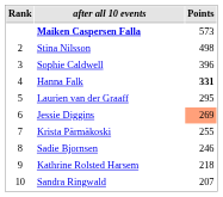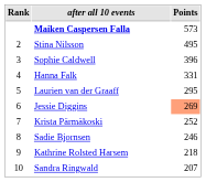 <table cellspacing="1" cellpadding="3" style="border:1px solid #AAAAAA;font-size:86%">
 <tr style="background-color: #E4E4E4;">
 <th style="border-bottom:1px solid #AAAAAA" width=10>Rank</th>
 <th style="border-bottom:1px solid #AAAAAA" width=200><em>after all 10 events</em></th>
 <th style="border-bottom:1px solid #AAAAAA" width=20 align=right>Points</th>
 </tr>
 <tr>
 <td align=center><strong><span>  </span></strong></td>
 <td><strong> <a href='#'>Maiken Caspersen Falla</a></strong></td>
 <td align=right>573</td>
 </tr>
 <tr>
 <td align=center>2</td>
 <td> <a href='#'>Stina Nilsson</a></td>
-<td align=right>498</td>
+<td align=right>495</td>
 </tr>
 <tr>
 <td align=center>3</td>
 <td> <a href='#'>Sophie Caldwell</a></td>
 <td align=right>396</td>
 </tr>
 <tr>
 <td align=center>4</td>
 <td> <a href='#'>Hanna Falk</a></td>
-<td align=right><strong>331</strong></td>
+<td align=right>331</td>
 </tr>
 <tr>
 <td align=center>5</td>
 <td> <a href='#'>Laurien van der Graaff</a></td>
 <td align=right>295</td>
 </tr>
 <tr>
 <td align=center>6</td>
 <td> <a href='#'>Jessie Diggins</a></td>
 <td align=right style="background: lightsalmon;">269</td>
 </tr>
 <tr>
 <td align=center>7</td>
 <td> <a href='#'>Krista Pärmäkoski</a></td>
-<td align=right>255</td>
+<td align=right>252</td>
 </tr>
 <tr>
 <td align=center>8</td>
 <td> <a href='#'>Sadie Bjornsen</a></td>
 <td align=right>246</td>
 </tr>
 <tr>
 <td align=center>9</td>
 <td> <a href='#'>Kathrine Rolsted Harsem</a></td>
 <td align=right>218</td>
 </tr>
 <tr>
 <td align=center>10</td>
 <td> <a href='#'>Sandra Ringwald</a></td>
 <td align=right>207</td>
 </tr>
 </table>
